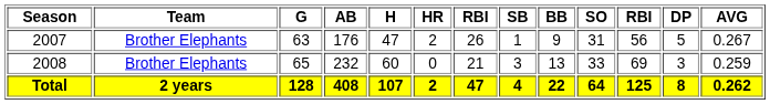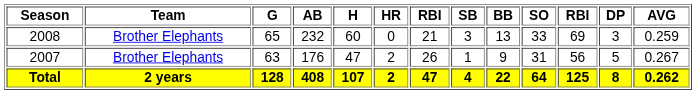 <table Border=1 WIDTH=800PX>
 <tr align=center>
 <th>Season</th>
 <th>Team</th>
 <th>G</th>
 <th>AB</th>
 <th>H</th>
 <th>HR</th>
 <th>RBI</th>
 <th>SB</th>
 <th>BB</th>
 <th>SO</th>
 <th>RBI</th>
 <th>DP</th>
 <th>AVG</th>
 </tr>
 <tr align=center>
+<td>2008</td>
+<td><a href='#'>Brother Elephants</a></td>
+<td>65</td>
+<td>232</td>
+<td>60</td>
+<td>0</td>
+<td>21</td>
+<td>3</td>
+<td>13</td>
+<td>33</td>
+<td>69</td>
+<td>3</td>
+<td>0.259</td>
+</tr>
+<tr align=center>
 <td>2007</td>
 <td><a href='#'>Brother Elephants</a></td>
 <td>63</td>
 <td>176</td>
 <td>47</td>
 <td>2</td>
 <td>26</td>
 <td>1</td>
 <td>9</td>
 <td>31</td>
 <td>56</td>
 <td>5</td>
 <td>0.267</td>
-</tr>
-<tr align=center>
-<td>2008</td>
-<td><a href='#'>Brother Elephants</a></td>
-<td>65</td>
-<td>232</td>
-<td>60</td>
-<td>0</td>
-<td>21</td>
-<td>3</td>
-<td>13</td>
-<td>33</td>
-<td>69</td>
-<td>3</td>
-<td>0.259</td>
 </tr>
 <tr align=center style="color:black; background-color:yellow">
 <th>Total</th>
 <th>2 years</th>
 <th>128</th>
 <th>408</th>
 <th>107</th>
 <th>2</th>
 <th>47</th>
 <th>4</th>
 <th>22</th>
 <th>64</th>
 <th>125</th>
 <th>8</th>
 <th>0.262</th>
 </tr>
 </table>
